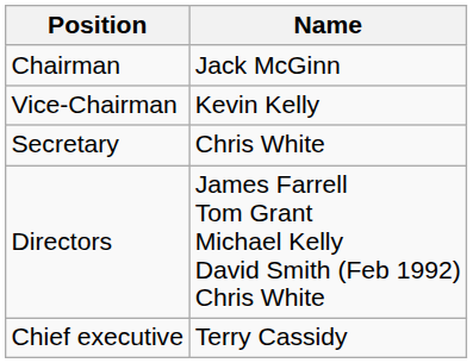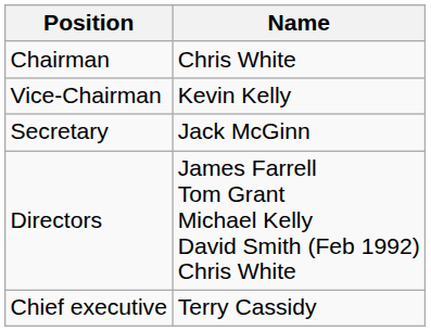 <table class="wikitable">
 <tr>
 <th>Position</th>
 <th>Name</th>
 </tr>
 <tr>
 <td>Chairman</td>
-<td>Jack McGinn</td>
+<td>Chris White</td>
 </tr>
 <tr>
 <td>Vice-Chairman</td>
 <td>Kevin Kelly</td>
 </tr>
 <tr>
 <td>Secretary</td>
-<td>Chris White</td>
+<td>Jack McGinn</td>
 </tr>
 <tr>
 <td>Directors</td>
 <td>James Farrell<br>Tom Grant<br>Michael Kelly<br>David Smith (Feb 1992)<br>Chris White</td>
 </tr>
 <tr>
 <td>Chief executive</td>
 <td>Terry Cassidy</td>
 </tr>
 </table>
